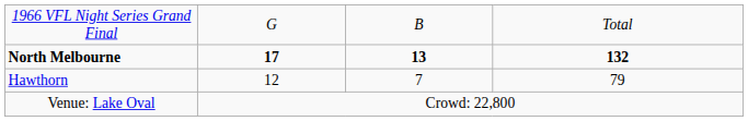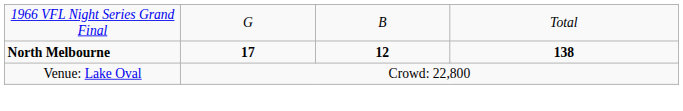 <table class="wikitable" style="text-align:center; width:40%">
 <tr>
 <td width=200><em><a href='#'>1966 VFL Night Series Grand Final</a></em></td>
 <td><em>G</em></td>
 <td><em>B</em></td>
 <td><em>Total</em></td>
 </tr>
 <tr>
 <td style="text-align:left"><strong>North Melbourne</strong></td>
 <td><strong>17</strong></td>
-<td><strong>13</strong></td>
-<td><strong>132</strong></td>
-</tr>
-<tr>
-<td style="text-align:left"><a href='#'>Hawthorn</a></td>
-<td>12</td>
-<td>7</td>
-<td>79</td>
+<td><strong>12</strong></td>
+<td><strong>138</strong></td>
 </tr>
 <tr>
 <td>Venue: <a href='#'>Lake Oval</a></td>
 <td colspan=3>Crowd: 22,800</td>
 </tr>
 </table>
